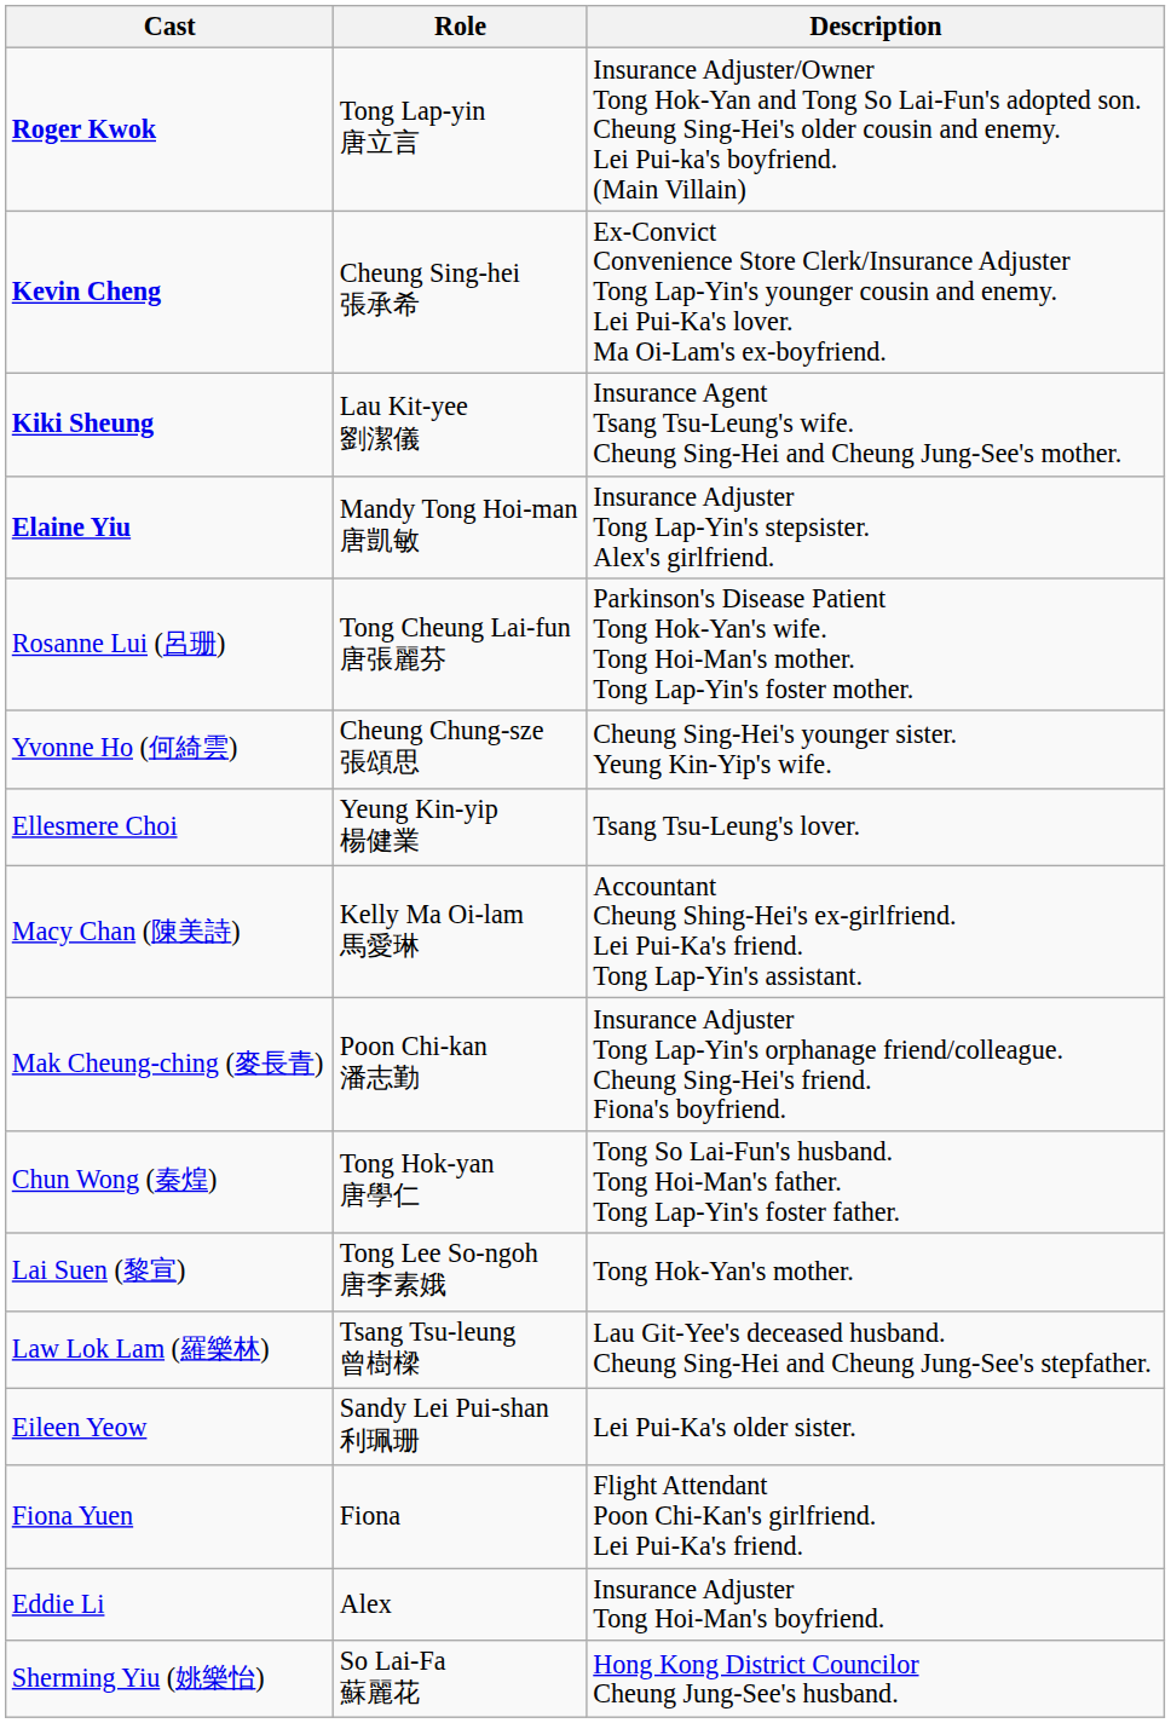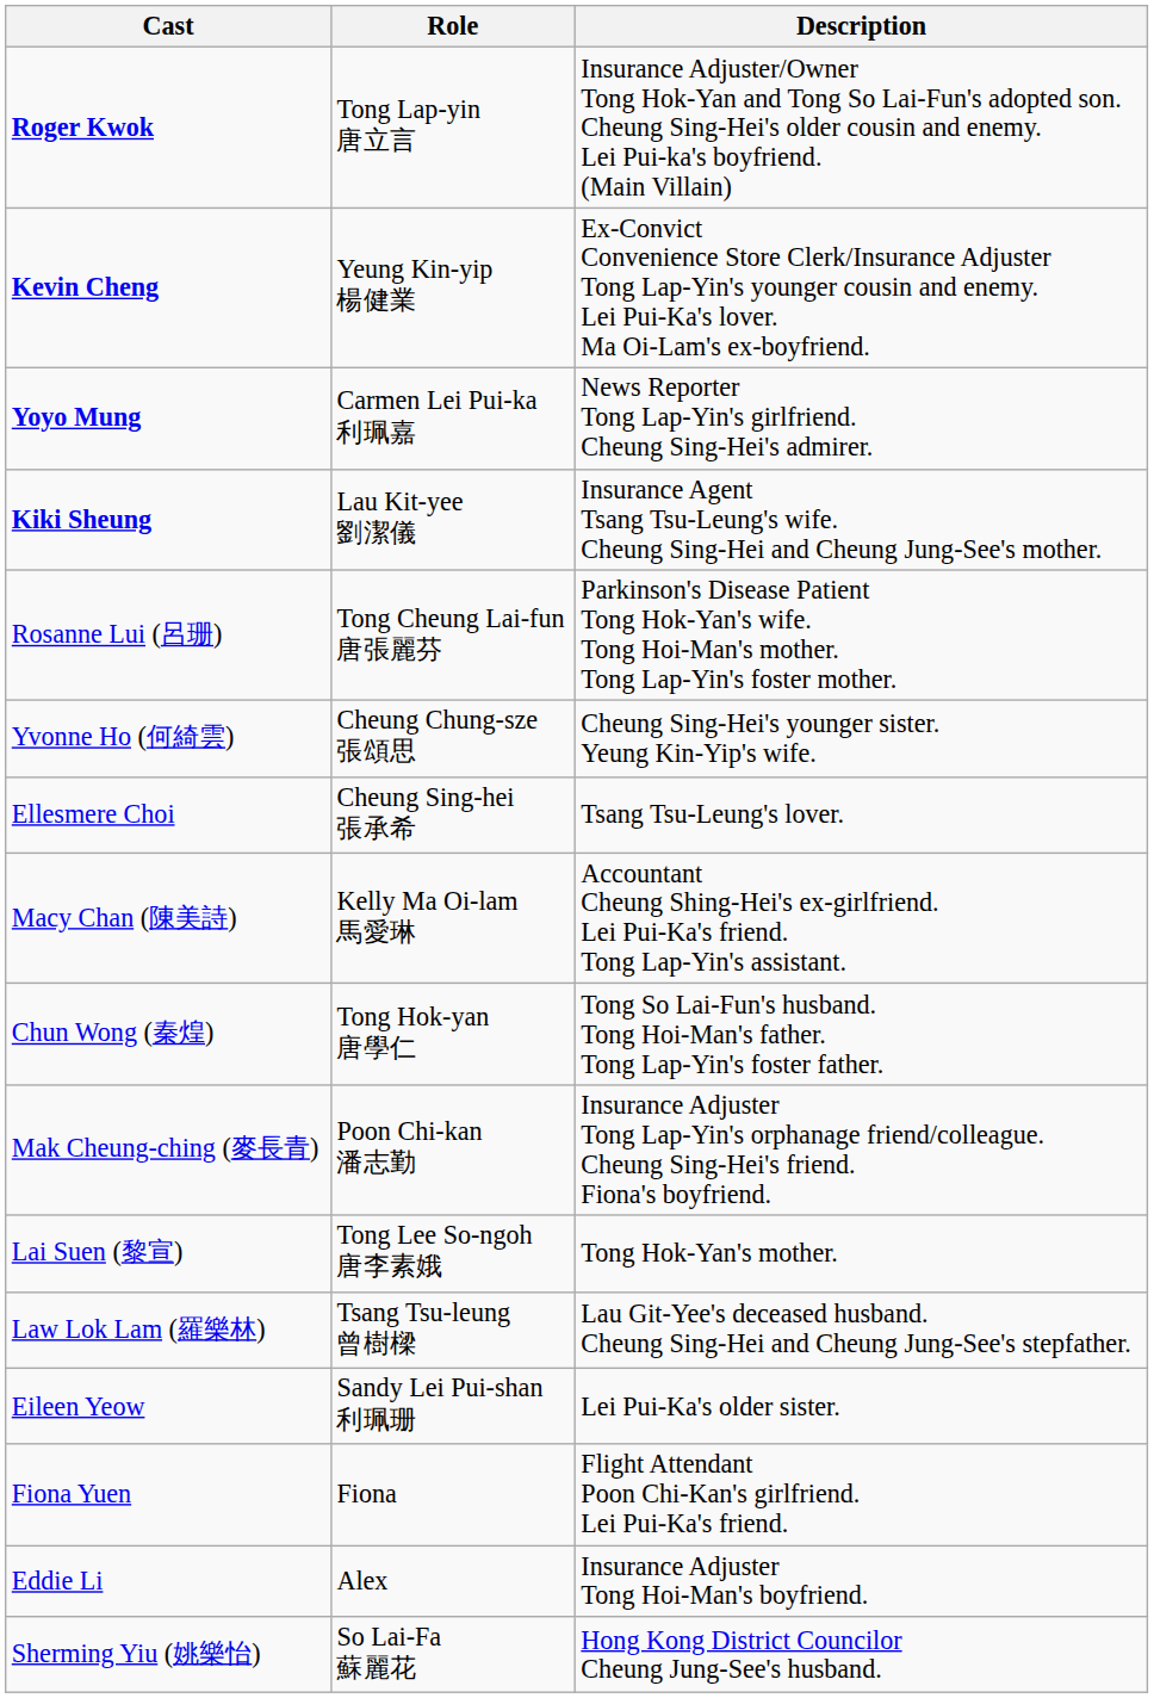 <table class="wikitable" width="55%">
 <tr>
 <th>Cast</th>
 <th>Role</th>
 <th>Description</th>
 </tr>
 <tr>
 <td><strong><a href='#'>Roger Kwok</a></strong></td>
 <td>Tong Lap-yin <br> 唐立言</td>
 <td>Insurance Adjuster/Owner <br> Tong Hok-Yan and Tong So Lai-Fun's adopted son. <br> Cheung Sing-Hei's older cousin and enemy. <br> Lei Pui-ka's boyfriend. <br> (Main Villain)</td>
 </tr>
 <tr>
 <td><strong><a href='#'>Kevin Cheng</a></strong></td>
-<td>Cheung Sing-hei <br> 張承希</td>
+<td>Yeung Kin-yip <br> 楊健業</td>
 <td>Ex-Convict <br> Convenience Store Clerk/Insurance Adjuster <br> Tong Lap-Yin's younger cousin and enemy. <br> Lei Pui-Ka's lover. <br> Ma Oi-Lam's ex-boyfriend.</td>
+</tr>
+<tr>
+<td><strong><a href='#'>Yoyo Mung</a></strong></td>
+<td>Carmen Lei Pui-ka <br> 利珮嘉</td>
+<td>News Reporter <br> Tong Lap-Yin's girlfriend.<br>Cheung Sing-Hei's admirer.</td>
 </tr>
 <tr>
 <td><strong><a href='#'>Kiki Sheung</a></strong></td>
 <td>Lau Kit-yee <br> 劉潔儀</td>
 <td>Insurance Agent <br> Tsang Tsu-Leung's wife. <br> Cheung Sing-Hei and Cheung Jung-See's mother.</td>
-</tr>
-<tr>
-<td><strong><a href='#'>Elaine Yiu</a></strong></td>
-<td>Mandy Tong Hoi-man <br> 唐凱敏</td>
-<td>Insurance Adjuster <br> Tong Lap-Yin's stepsister. <br> Alex's girlfriend.</td>
 </tr>
 <tr>
 <td><a href='#'>Rosanne Lui</a> (<a href='#'>呂珊</a>)</td>
 <td>Tong Cheung Lai-fun <br> 唐張麗芬</td>
 <td>Parkinson's Disease Patient <br> Tong Hok-Yan's wife. <br> Tong Hoi-Man's mother. <br> Tong Lap-Yin's foster mother.</td>
 </tr>
 <tr>
 <td><a href='#'>Yvonne Ho</a> (<a href='#'>何綺雲</a>)</td>
 <td>Cheung Chung-sze <br> 張頌思</td>
 <td>Cheung Sing-Hei's younger sister. <br> Yeung Kin-Yip's wife.</td>
 </tr>
 <tr>
 <td><a href='#'>Ellesmere Choi</a></td>
-<td>Yeung Kin-yip <br> 楊健業</td>
+<td>Cheung Sing-hei <br> 張承希</td>
 <td>Tsang Tsu-Leung's lover.</td>
 </tr>
 <tr>
 <td><a href='#'>Macy Chan</a> (<a href='#'>陳美詩</a>)</td>
 <td>Kelly Ma Oi-lam <br> 馬愛琳</td>
 <td>Accountant <br> Cheung Shing-Hei's ex-girlfriend. <br> Lei Pui-Ka's friend. <br> Tong Lap-Yin's assistant.</td>
 </tr>
 <tr>
+<td><a href='#'>Chun Wong</a> (<a href='#'>秦煌</a>)</td>
+<td>Tong Hok-yan <br> 唐學仁</td>
+<td>Tong So Lai-Fun's husband. <br> Tong Hoi-Man's father. <br> Tong Lap-Yin's foster father.</td>
+</tr>
+<tr>
 <td><a href='#'>Mak Cheung-ching</a> (<a href='#'>麥長青</a>)</td>
 <td>Poon Chi-kan <br> 潘志勤</td>
 <td>Insurance Adjuster <br> Tong Lap-Yin's orphanage friend/colleague. <br> Cheung Sing-Hei's friend. <br> Fiona's boyfriend.</td>
-</tr>
-<tr>
-<td><a href='#'>Chun Wong</a> (<a href='#'>秦煌</a>)</td>
-<td>Tong Hok-yan <br> 唐學仁</td>
-<td>Tong So Lai-Fun's husband. <br> Tong Hoi-Man's father. <br> Tong Lap-Yin's foster father.</td>
 </tr>
 <tr>
 <td><a href='#'>Lai Suen</a> (<a href='#'>黎宣</a>)</td>
 <td>Tong Lee So-ngoh <br> 唐李素娥</td>
 <td>Tong Hok-Yan's mother.</td>
 </tr>
 <tr>
 <td><a href='#'>Law Lok Lam</a> (<a href='#'>羅樂林</a>)</td>
 <td>Tsang Tsu-leung <br> 曾樹樑</td>
 <td>Lau Git-Yee's deceased husband. <br> Cheung Sing-Hei and Cheung Jung-See's stepfather.</td>
 </tr>
 <tr>
 <td><a href='#'>Eileen Yeow</a></td>
 <td>Sandy Lei Pui-shan <br> 利珮珊</td>
 <td>Lei Pui-Ka's older sister.</td>
 </tr>
 <tr>
 <td><a href='#'>Fiona Yuen</a></td>
 <td>Fiona</td>
 <td>Flight Attendant <br> Poon Chi-Kan's girlfriend. <br> Lei Pui-Ka's friend.</td>
 </tr>
 <tr>
 <td><a href='#'>Eddie Li</a></td>
 <td>Alex</td>
 <td>Insurance Adjuster <br> Tong Hoi-Man's boyfriend.</td>
 </tr>
 <tr>
 <td><a href='#'>Sherming Yiu</a> (<a href='#'>姚樂怡</a>)</td>
 <td>So Lai-Fa <br> 蘇麗花</td>
 <td><a href='#'>Hong Kong District Councilor</a> <br> Cheung Jung-See's husband.</td>
 </tr>
 </table>
